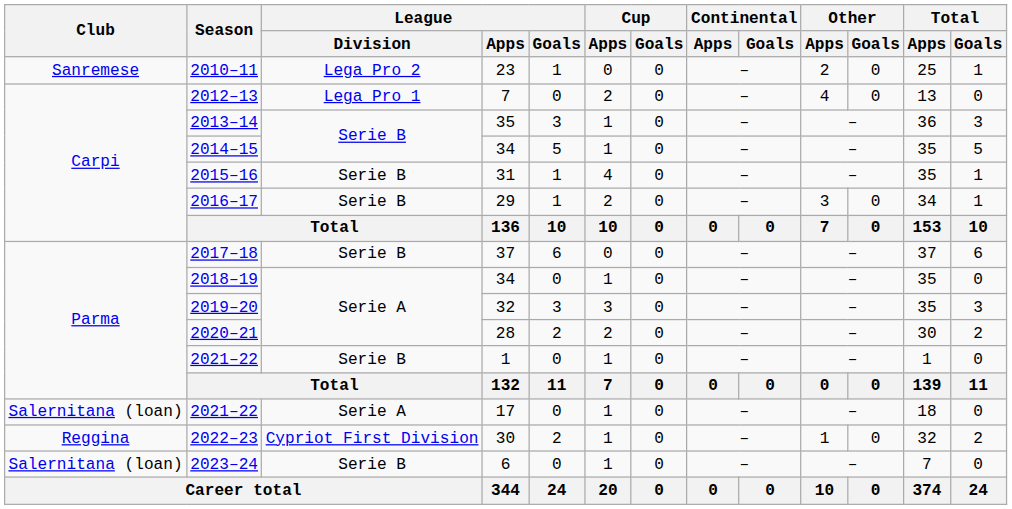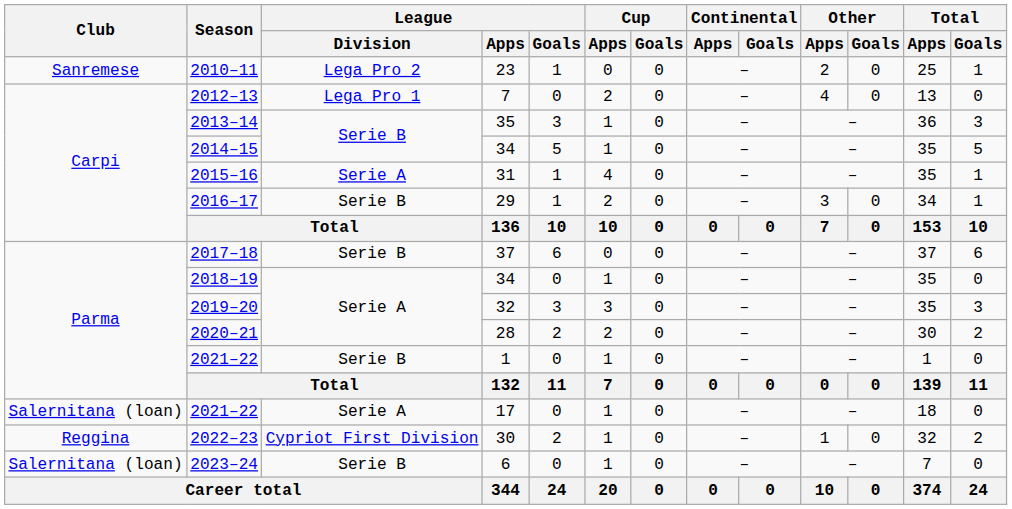 <table class="wikitable" style="text-align:center">
 <tr>
 <th rowspan="2">Club</th>
 <th rowspan="2">Season</th>
 <th colspan="3">League</th>
 <th colspan="2">Cup</th>
 <th colspan="2">Continental</th>
 <th colspan="2">Other</th>
 <th colspan="2">Total</th>
 </tr>
 <tr>
 <th>Division</th>
 <th>Apps</th>
 <th>Goals</th>
 <th>Apps</th>
 <th>Goals</th>
 <th>Apps</th>
 <th>Goals</th>
 <th>Apps</th>
 <th>Goals</th>
 <th>Apps</th>
 <th>Goals</th>
 </tr>
 <tr>
 <td><a href='#'>Sanremese</a></td>
 <td><a href='#'>2010–11</a></td>
 <td><a href='#'>Lega Pro 2</a></td>
 <td>23</td>
 <td>1</td>
 <td>0</td>
 <td>0</td>
 <td colspan="2">–</td>
 <td>2</td>
 <td>0</td>
 <td>25</td>
 <td>1</td>
 </tr>
 <tr>
 <td rowspan="6"><a href='#'>Carpi</a></td>
 <td><a href='#'>2012–13</a></td>
 <td><a href='#'>Lega Pro 1</a></td>
 <td>7</td>
 <td>0</td>
 <td>2</td>
 <td>0</td>
 <td colspan="2">–</td>
 <td>4</td>
 <td>0</td>
 <td>13</td>
 <td>0</td>
 </tr>
 <tr>
 <td><a href='#'>2013–14</a></td>
 <td rowspan="2"><a href='#'>Serie B</a></td>
 <td>35</td>
 <td>3</td>
 <td>1</td>
 <td>0</td>
 <td colspan="2">–</td>
 <td colspan="2">–</td>
 <td>36</td>
 <td>3</td>
 </tr>
 <tr>
 <td><a href='#'>2014–15</a></td>
 <td>34</td>
 <td>5</td>
 <td>1</td>
 <td>0</td>
 <td colspan="2">–</td>
 <td colspan="2">–</td>
 <td>35</td>
 <td>5</td>
 </tr>
 <tr>
 <td><a href='#'>2015–16</a></td>
-<td>Serie B</td>
+<td><a href='#'>Serie A</a></td>
 <td>31</td>
 <td>1</td>
 <td>4</td>
 <td>0</td>
 <td colspan="2">–</td>
 <td colspan="2">–</td>
 <td>35</td>
 <td>1</td>
 </tr>
 <tr>
 <td><a href='#'>2016–17</a></td>
 <td>Serie B</td>
 <td>29</td>
 <td>1</td>
 <td>2</td>
 <td>0</td>
 <td colspan="2">–</td>
 <td>3</td>
 <td>0</td>
 <td>34</td>
 <td>1</td>
 </tr>
 <tr>
 <th colspan="2">Total</th>
 <th>136</th>
 <th>10</th>
 <th>10</th>
 <th>0</th>
 <th>0</th>
 <th>0</th>
 <th>7</th>
 <th>0</th>
 <th>153</th>
 <th>10</th>
 </tr>
 <tr>
 <td rowspan="6"><a href='#'>Parma</a></td>
 <td><a href='#'>2017–18</a></td>
 <td>Serie B</td>
 <td>37</td>
 <td>6</td>
 <td>0</td>
 <td>0</td>
 <td colspan="2">–</td>
 <td colspan="2">–</td>
 <td>37</td>
 <td>6</td>
 </tr>
 <tr>
 <td><a href='#'>2018–19</a></td>
 <td rowspan="3">Serie A</td>
 <td>34</td>
 <td>0</td>
 <td>1</td>
 <td>0</td>
 <td colspan="2">–</td>
 <td colspan="2">–</td>
 <td>35</td>
 <td>0</td>
 </tr>
 <tr>
 <td><a href='#'>2019–20</a></td>
 <td>32</td>
 <td>3</td>
 <td>3</td>
 <td>0</td>
 <td colspan="2">–</td>
 <td colspan="2">–</td>
 <td>35</td>
 <td>3</td>
 </tr>
 <tr>
 <td><a href='#'>2020–21</a></td>
 <td>28</td>
 <td>2</td>
 <td>2</td>
 <td>0</td>
 <td colspan="2">–</td>
 <td colspan="2">–</td>
 <td>30</td>
 <td>2</td>
 </tr>
 <tr>
 <td><a href='#'>2021–22</a></td>
 <td>Serie B</td>
 <td>1</td>
 <td>0</td>
 <td>1</td>
 <td>0</td>
 <td colspan="2">–</td>
 <td colspan="2">–</td>
 <td>1</td>
 <td>0</td>
 </tr>
 <tr>
 <th colspan="2">Total</th>
 <th>132</th>
 <th>11</th>
 <th>7</th>
 <th>0</th>
 <th>0</th>
 <th>0</th>
 <th>0</th>
 <th>0</th>
 <th>139</th>
 <th>11</th>
 </tr>
 <tr>
 <td><a href='#'>Salernitana</a> (loan)</td>
 <td><a href='#'>2021–22</a></td>
 <td>Serie A</td>
 <td>17</td>
 <td>0</td>
 <td>1</td>
 <td>0</td>
 <td colspan="2">–</td>
 <td colspan="2">–</td>
 <td>18</td>
 <td>0</td>
 </tr>
 <tr>
 <td><a href='#'>Reggina</a></td>
 <td><a href='#'>2022–23</a></td>
 <td><a href='#'>Cypriot First Division</a></td>
 <td>30</td>
 <td>2</td>
 <td>1</td>
 <td>0</td>
 <td colspan="2">–</td>
 <td>1</td>
 <td>0</td>
 <td>32</td>
 <td>2</td>
 </tr>
 <tr>
 <td><a href='#'>Salernitana</a> (loan)</td>
 <td><a href='#'>2023–24</a></td>
 <td>Serie B</td>
 <td>6</td>
 <td>0</td>
 <td>1</td>
 <td>0</td>
 <td colspan="2">–</td>
 <td colspan="2">–</td>
 <td>7</td>
 <td>0</td>
 </tr>
 <tr>
 <th colspan="3">Career total</th>
 <th>344</th>
 <th>24</th>
 <th>20</th>
 <th>0</th>
 <th>0</th>
 <th>0</th>
 <th>10</th>
 <th>0</th>
 <th>374</th>
 <th>24</th>
 </tr>
 </table>
